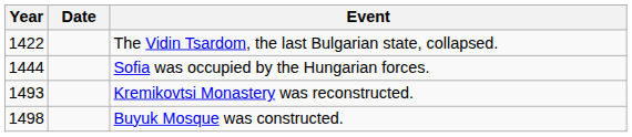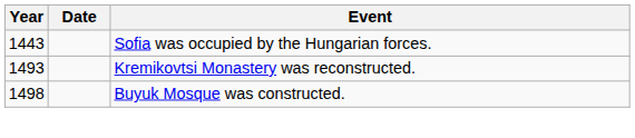 <table class="wikitable" width="100%">
 <tr>
 <th style="width:6%">Year</th>
 <th style="width:10%">Date</th>
 <th>Event</th>
 </tr>
 <tr>
-<td>1422</td>
-<td></td>
-<td>The <a href='#'>Vidin Tsardom</a>, the last Bulgarian state, collapsed.</td>
-</tr>
-<tr>
-<td>1444</td>
+<td>1443</td>
 <td></td>
 <td><a href='#'>Sofia</a> was occupied by the Hungarian forces.</td>
 </tr>
 <tr>
 <td>1493</td>
 <td></td>
 <td><a href='#'>Kremikovtsi Monastery</a> was reconstructed.</td>
 </tr>
 <tr>
 <td>1498</td>
 <td></td>
 <td><a href='#'>Buyuk Mosque</a> was constructed.</td>
 </tr>
 </table>
